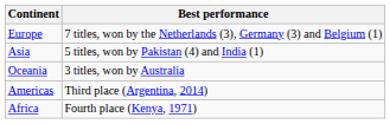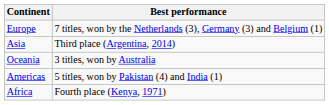 <table class=wikitable>
 <tr>
 <th>Continent</th>
 <th>Best performance</th>
 </tr>
 <tr>
 <td><a href='#'>Europe</a></td>
 <td>7 titles, won by the <a href='#'>Netherlands</a> (3), <a href='#'>Germany</a> (3) and <a href='#'>Belgium</a> (1)</td>
 </tr>
 <tr>
 <td><a href='#'>Asia</a></td>
-<td>5 titles, won by <a href='#'>Pakistan</a> (4) and <a href='#'>India</a> (1)</td>
+<td>Third place (<a href='#'>Argentina</a>, <a href='#'>2014</a>)</td>
 </tr>
 <tr>
 <td><a href='#'>Oceania</a></td>
 <td>3 titles, won by <a href='#'>Australia</a></td>
 </tr>
 <tr>
 <td><a href='#'>Americas</a></td>
-<td>Third place (<a href='#'>Argentina</a>, <a href='#'>2014</a>)</td>
+<td>5 titles, won by <a href='#'>Pakistan</a> (4) and <a href='#'>India</a> (1)</td>
 </tr>
 <tr>
 <td><a href='#'>Africa</a></td>
 <td>Fourth place (<a href='#'>Kenya</a>, <a href='#'>1971</a>)</td>
 </tr>
 </table>
